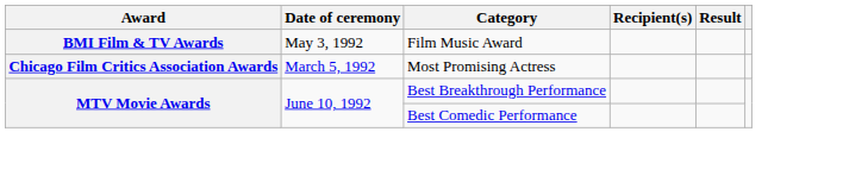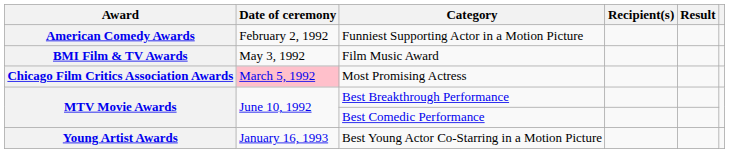 <table class="wikitable plainrowheaders sortable">
 <tr>
 <th scope="col">Award</th>
 <th scope="col">Date of ceremony</th>
 <th scope="col">Category</th>
 <th scope="col">Recipient(s)</th>
 <th scope="col">Result</th>
 <th scope="col" class="unsortable"></th>
+</tr>
+<tr>
+<th scope="row"><a href='#'>American Comedy Awards</a></th>
+<td>February 2, 1992</td>
+<td>Funniest Supporting Actor in a Motion Picture</td>
+<td></td>
+<td></td>
+<td style="text-align:center;"></td>
 </tr>
 <tr>
 <th scope="row"><a href='#'>BMI Film & TV Awards</a></th>
 <td>May 3, 1992</td>
 <td>Film Music Award</td>
 <td></td>
 <td></td>
 <td style="text-align:center;"></td>
 </tr>
 <tr>
 <th scope="row"><a href='#'>Chicago Film Critics Association Awards</a></th>
-<td><a href='#'>March 5, 1992</a></td>
+<td style="background: pink;"><a href='#'>March 5, 1992</a></td>
 <td>Most Promising Actress</td>
 <td></td>
 <td></td>
 <td style="text-align:center;"></td>
 </tr>
 <tr>
 <th scope="row" rowspan=2><a href='#'>MTV Movie Awards</a></th>
 <td rowspan=2><a href='#'>June 10, 1992</a></td>
 <td><a href='#'>Best Breakthrough Performance</a></td>
 <td></td>
 <td></td>
 <td style="text-align:center;" rowspan=2></td>
 </tr>
 <tr>
 <td><a href='#'>Best Comedic Performance</a></td>
 <td></td>
 <td></td>
 </tr>
+<tr>
+<th scope="row"><a href='#'>Young Artist Awards</a></th>
+<td><a href='#'>January 16, 1993</a></td>
+<td>Best Young Actor Co-Starring in a Motion Picture</td>
+<td></td>
+<td></td>
+<td style="text-align:center;"></td>
+</tr>
 </table>
